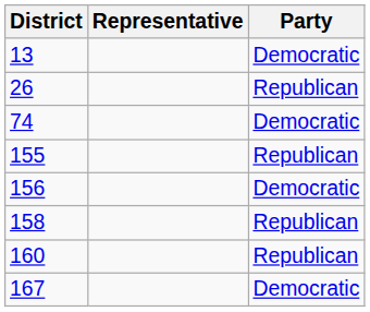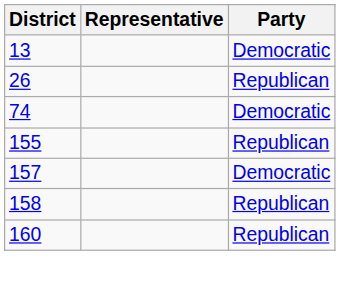 <table class="sortable wikitable">
 <tr>
 <th>District</th>
 <th>Representative</th>
 <th>Party</th>
 </tr>
 <tr>
 <td><a href='#'>13</a></td>
 <td></td>
 <td><a href='#'>Democratic</a></td>
 </tr>
 <tr>
 <td><a href='#'>26</a></td>
 <td></td>
 <td><a href='#'>Republican</a></td>
 </tr>
 <tr>
 <td><a href='#'>74</a></td>
 <td></td>
 <td><a href='#'>Democratic</a></td>
 </tr>
 <tr>
 <td><a href='#'>155</a></td>
 <td></td>
 <td><a href='#'>Republican</a></td>
 </tr>
 <tr>
-<td><a href='#'>156</a></td>
+<td><a href='#'>157</a></td>
 <td></td>
 <td><a href='#'>Democratic</a></td>
 </tr>
 <tr>
 <td><a href='#'>158</a></td>
 <td></td>
 <td><a href='#'>Republican</a></td>
 </tr>
 <tr>
 <td><a href='#'>160</a></td>
 <td></td>
 <td><a href='#'>Republican</a></td>
 </tr>
-<tr>
-<td><a href='#'>167</a></td>
-<td></td>
-<td><a href='#'>Democratic</a></td>
-</tr>
 </table>
